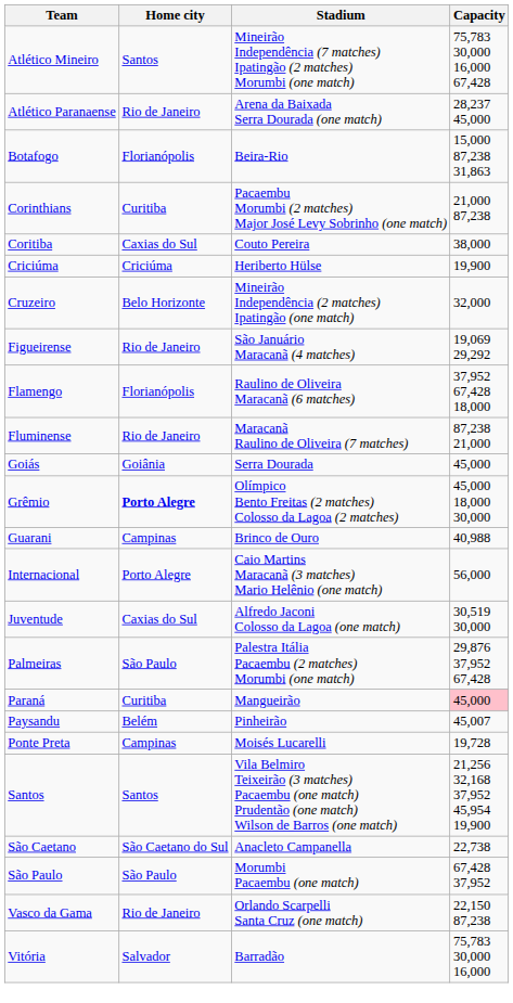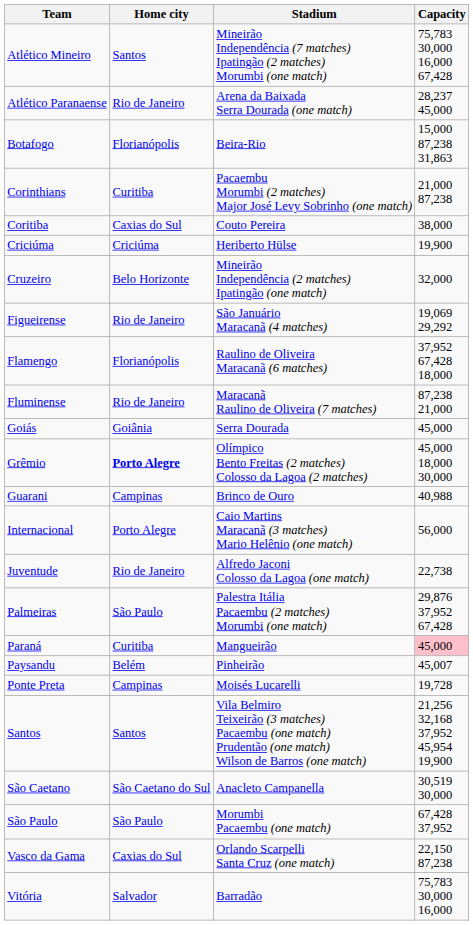 <table class="wikitable sortable">
 <tr>
 <th>Team</th>
 <th>Home city</th>
 <th>Stadium</th>
 <th>Capacity</th>
 </tr>
 <tr>
 <td><a href='#'>Atlético Mineiro</a></td>
 <td><a href='#'>Santos</a></td>
 <td><a href='#'>Mineirão</a><br><a href='#'>Independência</a> <em>(7 matches)</em>  <br><a href='#'>Ipatingão</a> <em>(2 matches)</em><br><a href='#'>Morumbi</a> <em>(one match)</em></td>
 <td>75,783<br>30,000<br>16,000 <br>67,428</td>
 </tr>
 <tr>
 <td><a href='#'>Atlético Paranaense</a></td>
 <td><a href='#'>Rio de Janeiro</a></td>
 <td><a href='#'>Arena da Baixada</a><br><a href='#'>Serra Dourada</a> <em>(one match)</em></td>
 <td>28,237<br>45,000</td>
 </tr>
 <tr>
 <td><a href='#'>Botafogo</a></td>
 <td><a href='#'>Florianópolis</a></td>
 <td><a href='#'>Beira-Rio</a></td>
 <td>15,000 <br>87,238<br>31,863</td>
 </tr>
 <tr>
 <td><a href='#'>Corinthians</a></td>
 <td><a href='#'>Curitiba</a></td>
 <td><a href='#'>Pacaembu</a><br><a href='#'>Morumbi</a> <em>(2 matches)</em><br><a href='#'>Major José Levy Sobrinho</a> <em>(one match)</em></td>
 <td>21,000<br>87,238</td>
 </tr>
 <tr>
 <td><a href='#'>Coritiba</a></td>
 <td><a href='#'>Caxias do Sul</a></td>
 <td><a href='#'>Couto Pereira</a></td>
 <td>38,000</td>
 </tr>
 <tr>
 <td><a href='#'>Criciúma</a></td>
 <td><a href='#'>Criciúma</a></td>
 <td><a href='#'>Heriberto Hülse</a></td>
 <td>19,900</td>
 </tr>
 <tr>
 <td><a href='#'>Cruzeiro</a></td>
 <td><a href='#'>Belo Horizonte</a></td>
 <td><a href='#'>Mineirão</a><br><a href='#'>Independência</a> <em>(2 matches)</em> <br><a href='#'>Ipatingão</a> <em>(one match)</em></td>
 <td>32,000</td>
 </tr>
 <tr>
 <td><a href='#'>Figueirense</a></td>
 <td><a href='#'>Rio de Janeiro</a></td>
 <td><a href='#'>São Januário</a> <br><a href='#'>Maracanã</a> <em>(4 matches)</em></td>
 <td>19,069<br>29,292</td>
 </tr>
 <tr>
 <td><a href='#'>Flamengo</a></td>
 <td><a href='#'>Florianópolis</a></td>
 <td><a href='#'>Raulino de Oliveira</a><br><a href='#'>Maracanã</a> <em>(6 matches)</em></td>
 <td>37,952<br>67,428<br>18,000</td>
 </tr>
 <tr>
 <td><a href='#'>Fluminense</a></td>
 <td><a href='#'>Rio de Janeiro</a></td>
 <td><a href='#'>Maracanã</a><br><a href='#'>Raulino de Oliveira</a> <em>(7 matches)</em></td>
 <td>87,238<br>21,000</td>
 </tr>
 <tr>
 <td><a href='#'>Goiás</a></td>
 <td><a href='#'>Goiânia</a></td>
 <td><a href='#'>Serra Dourada</a></td>
 <td>45,000</td>
 </tr>
 <tr>
 <td><a href='#'>Grêmio</a></td>
 <td><strong><a href='#'>Porto Alegre</a></strong></td>
 <td><a href='#'>Olímpico</a><br><a href='#'>Bento Freitas</a> <em>(2 matches)</em><br><a href='#'>Colosso da Lagoa</a> <em>(2 matches)</em></td>
 <td>45,000<br>18,000<br>30,000</td>
 </tr>
 <tr>
 <td><a href='#'>Guarani</a></td>
 <td><a href='#'>Campinas</a></td>
 <td><a href='#'>Brinco de Ouro</a></td>
 <td>40,988</td>
 </tr>
 <tr>
 <td><a href='#'>Internacional</a></td>
 <td><a href='#'>Porto Alegre</a></td>
 <td><a href='#'>Caio Martins</a><br><a href='#'>Maracanã</a> <em>(3 matches)</em> <br><a href='#'>Mario Helênio</a> <em>(one match)</em></td>
 <td>56,000</td>
 </tr>
 <tr>
 <td><a href='#'>Juventude</a></td>
-<td><a href='#'>Caxias do Sul</a></td>
+<td><a href='#'>Rio de Janeiro</a></td>
 <td><a href='#'>Alfredo Jaconi</a><br><a href='#'>Colosso da Lagoa</a> <em>(one match)</em></td>
-<td>30,519<br>30,000</td>
+<td>22,738</td>
 </tr>
 <tr>
 <td><a href='#'>Palmeiras</a></td>
 <td><a href='#'>São Paulo</a></td>
 <td><a href='#'>Palestra Itália</a><br><a href='#'>Pacaembu</a> <em>(2 matches)</em><br><a href='#'>Morumbi</a> <em>(one match)</em></td>
 <td>29,876<br>37,952<br>67,428</td>
 </tr>
 <tr>
 <td><a href='#'>Paraná</a></td>
 <td><a href='#'>Curitiba</a></td>
 <td><a href='#'>Mangueirão</a></td>
 <td style="background: pink;">45,000</td>
 </tr>
 <tr>
 <td><a href='#'>Paysandu</a></td>
 <td><a href='#'>Belém</a></td>
 <td><a href='#'>Pinheirão</a></td>
 <td>45,007</td>
 </tr>
 <tr>
 <td><a href='#'>Ponte Preta</a></td>
 <td><a href='#'>Campinas</a></td>
 <td><a href='#'>Moisés Lucarelli</a></td>
 <td>19,728</td>
 </tr>
 <tr>
 <td><a href='#'>Santos</a></td>
 <td><a href='#'>Santos</a></td>
 <td><a href='#'>Vila Belmiro</a> <br><a href='#'>Teixeirão</a> <em>(3 matches)</em><br><a href='#'>Pacaembu</a> <em>(one match)</em><br><a href='#'>Prudentão</a> <em>(one match)</em><br><a href='#'>Wilson de Barros</a> <em>(one match)</em></td>
 <td>21,256 <br>32,168<br>37,952<br>45,954<br>19,900</td>
 </tr>
 <tr>
 <td><a href='#'>São Caetano</a></td>
 <td><a href='#'>São Caetano do Sul</a></td>
 <td><a href='#'>Anacleto Campanella</a></td>
-<td>22,738</td>
+<td>30,519<br>30,000</td>
 </tr>
 <tr>
 <td><a href='#'>São Paulo</a></td>
 <td><a href='#'>São Paulo</a></td>
 <td><a href='#'>Morumbi</a> <br><a href='#'>Pacaembu</a> <em>(one match)</em></td>
 <td>67,428 <br>37,952</td>
 </tr>
 <tr>
 <td><a href='#'>Vasco da Gama</a></td>
-<td><a href='#'>Rio de Janeiro</a></td>
+<td><a href='#'>Caxias do Sul</a></td>
 <td><a href='#'>Orlando Scarpelli</a><br><a href='#'>Santa Cruz</a> <em>(one match)</em></td>
 <td>22,150 <br>87,238</td>
 </tr>
 <tr>
 <td><a href='#'>Vitória</a></td>
 <td><a href='#'>Salvador</a></td>
 <td><a href='#'>Barradão</a></td>
 <td>75,783<br>30,000 <br>16,000</td>
 </tr>
 </table>
